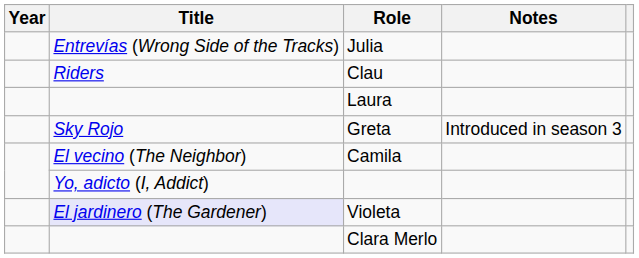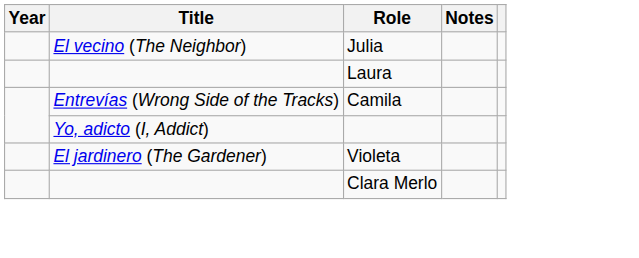 <table class="wikitable sortable">
 <tr>
 <th>Year</th>
 <th>Title</th>
 <th>Role</th>
 <th class="unsortable">Notes</th>
 <th></th>
 </tr>
 <tr>
 <td></td>
-<td><em><a href='#'>Entrevías</a></em> (<em>Wrong Side of the Tracks</em>)</td>
+<td><em><a href='#'>El vecino</a></em> (<em>The Neighbor</em>)</td>
 <td>Julia</td>
-<td></td>
-<td align = "center"></td>
-</tr>
-<tr>
-<td></td>
-<td><em><a href='#'>Riders</a></em></td>
-<td>Clau</td>
 <td></td>
 <td align = "center"></td>
 </tr>
 <tr>
 <td></td>
 <td><em></em></td>
 <td>Laura</td>
 <td></td>
 <td></td>
 </tr>
 <tr>
-<td></td>
-<td><em><a href='#'>Sky Rojo</a></em></td>
-<td>Greta</td>
-<td>Introduced in season 3</td>
-<td></td>
-</tr>
-<tr>
 <td rowspan = "2"></td>
-<td><em><a href='#'>El vecino</a></em> (<em>The Neighbor</em>)</td>
+<td><em><a href='#'>Entrevías</a></em> (<em>Wrong Side of the Tracks</em>)</td>
 <td>Camila</td>
 <td></td>
 <td></td>
 </tr>
 <tr>
 <td><em><a href='#'>Yo, adicto</a></em> (<em>I, Addict</em>)</td>
 <td></td>
 <td></td>
 <td></td>
 </tr>
 <tr>
 <td></td>
-<td style="background: lavender;"><em><a href='#'>El jardinero</a></em> (<em>The Gardener</em>)</td>
+<td><em><a href='#'>El jardinero</a></em> (<em>The Gardener</em>)</td>
 <td>Violeta</td>
 <td></td>
 <td></td>
 </tr>
 <tr>
 <td></td>
 <td></td>
 <td>Clara Merlo</td>
 <td></td>
 <td></td>
 </tr>
 </table>
